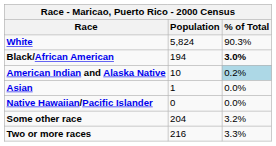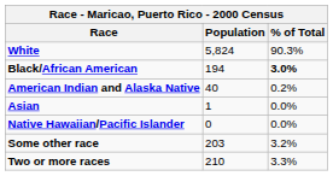 <table class="wikitable">
 <tr>
 <th colspan=3>Race - Maricao, Puerto Rico - 2000 Census</th>
 </tr>
 <tr ---->
 <th>Race</th>
 <th>Population</th>
 <th>% of Total</th>
 </tr>
 <tr ---->
 <td><strong><a href='#'>White</a></strong></td>
 <td>5,824</td>
 <td>90.3%</td>
 </tr>
 <tr ---->
 <td><strong>Black/<a href='#'>African American</a></strong></td>
 <td>194</td>
 <td><strong>3.0%</strong></td>
 </tr>
 <tr ---->
 <td><strong><a href='#'>American Indian</a> and <a href='#'>Alaska Native</a></strong></td>
-<td>10</td>
-<td style="background: lightblue;">0.2%</td>
+<td>40</td>
+<td>0.2%</td>
 </tr>
 <tr ---->
 <td><strong><a href='#'>Asian</a></strong></td>
 <td>1</td>
 <td>0.0%</td>
 </tr>
 <tr ---->
 <td><strong><a href='#'>Native Hawaiian</a>/<a href='#'>Pacific Islander</a></strong></td>
 <td>0</td>
 <td>0.0%</td>
 </tr>
 <tr ---->
 <td><strong>Some other race</strong></td>
-<td>204</td>
+<td>203</td>
 <td>3.2%</td>
 </tr>
 <tr ---->
 <td><strong>Two or more races</strong></td>
-<td>216</td>
+<td>210</td>
 <td>3.3%</td>
 </tr>
 </table>
